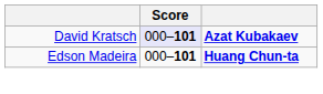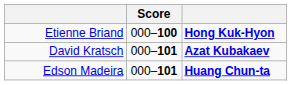 <table class="wikitable" style="text-align: center; font-size:90% ">
 <tr>
 <th align="right" width="140"></th>
 <th width="60">Score</th>
 <th align="left" width="120"></th>
 </tr>
 <tr>
+<td align=right><a href='#'>Etienne Briand</a> </td>
+<td align=center>000–<strong>100</strong></td>
+<td align=left> <strong><a href='#'>Hong Kuk-Hyon</a></strong></td>
+</tr>
+<tr>
 <td align=right><a href='#'>David Kratsch</a> </td>
-<td align=center style="background: lavender;">000–<strong>101</strong></td>
+<td align=center>000–<strong>101</strong></td>
 <td align=left> <strong><a href='#'>Azat Kubakaev</a></strong></td>
 </tr>
 <tr>
 <td align=right><a href='#'>Edson Madeira</a> </td>
 <td align=center>000–<strong>101</strong></td>
 <td align=left> <strong><a href='#'>Huang Chun-ta</a></strong></td>
 </tr>
 </table>
